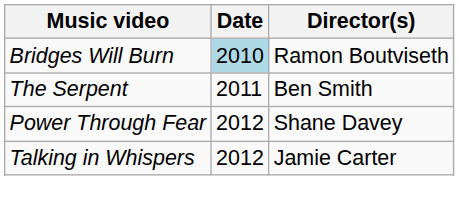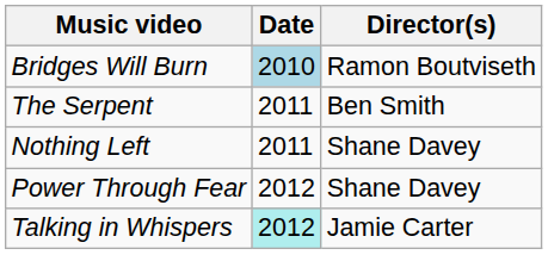 <table class="wikitable">
 <tr>
 <th>Music video</th>
 <th>Date</th>
 <th>Director(s)</th>
 </tr>
 <tr>
 <td><em>Bridges Will Burn</em></td>
 <td style="background: lightblue;">2010</td>
 <td>Ramon Boutviseth</td>
 </tr>
 <tr>
 <td><em>The Serpent</em></td>
 <td>2011</td>
 <td>Ben Smith</td>
 </tr>
 <tr>
+<td><em>Nothing Left</em></td>
+<td>2011</td>
+<td>Shane Davey</td>
+</tr>
+<tr>
 <td><em>Power Through Fear</em></td>
 <td>2012</td>
 <td>Shane Davey</td>
 </tr>
 <tr>
 <td><em>Talking in Whispers</em></td>
-<td>2012</td>
+<td style="background: paleturquoise;">2012</td>
 <td>Jamie Carter</td>
 </tr>
 </table>
